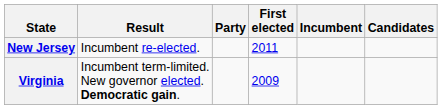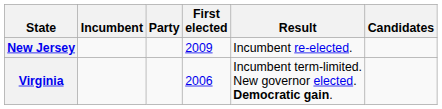 <table class="wikitable sortable">
 <tr valign=bottom>
 <th>State</th>
-<th>Result</th>
+<th>Incumbent</th>
 <th>Party</th>
 <th>First<br>elected</th>
-<th>Incumbent</th>
+<th>Result</th>
 <th>Candidates</th>
 </tr>
 <tr>
 <th><a href='#'>New Jersey</a></th>
+<td></td>
+<td></td>
+<td><a href='#'>2009</a></td>
 <td>Incumbent <a href='#'>re-elected</a>.</td>
-<td></td>
-<td><a href='#'>2011</a></td>
-<td></td>
 <td nowrap></td>
 </tr>
 <tr>
 <th><a href='#'>Virginia</a></th>
+<td></td>
+<td></td>
+<td><a href='#'>2006</a></td>
 <td>Incumbent term-limited.<br>New governor <a href='#'>elected</a>.<br><strong>Democratic gain</strong>.</td>
-<td></td>
-<td><a href='#'>2009</a></td>
-<td></td>
 <td nowrap></td>
 </tr>
 </table>
